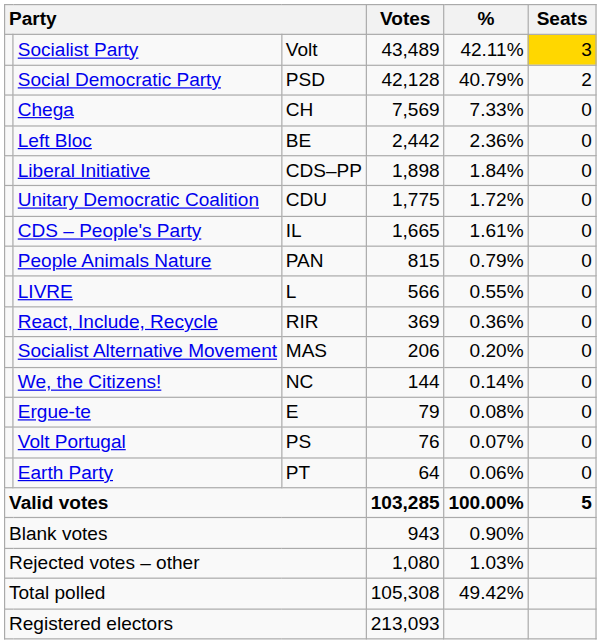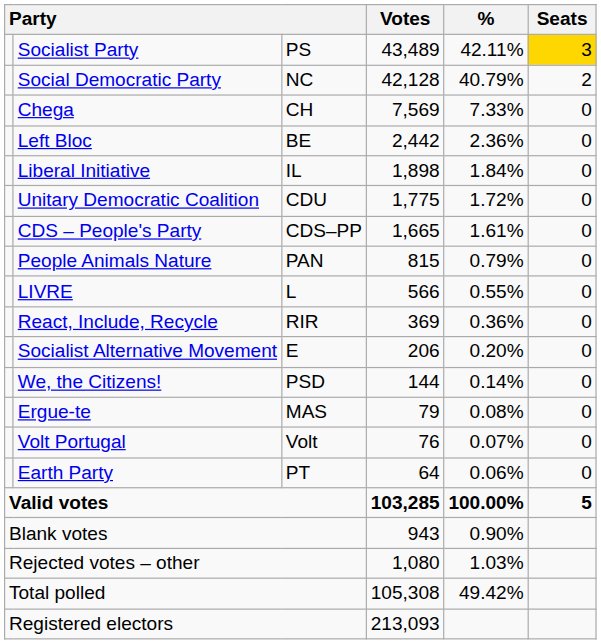 <table class="wikitable" border="1" style="text-align:right;">
 <tr>
 <th style="text-align:left;" colspan=3>Party</th>
 <th align=center width="50">Votes</th>
 <th align=center width="50">%</th>
 <th align=center width="50">Seats</th>
 </tr>
 <tr>
 <td></td>
 <td align=left><a href='#'>Socialist Party</a></td>
-<td align=left>Volt</td>
+<td align=left>PS</td>
 <td>43,489</td>
 <td>42.11%</td>
 <td style="background: gold;">3</td>
 </tr>
 <tr>
 <td></td>
 <td align=left><a href='#'>Social Democratic Party</a></td>
-<td align=left>PSD</td>
+<td align=left>NC</td>
 <td>42,128</td>
 <td>40.79%</td>
 <td>2</td>
 </tr>
 <tr>
 <td></td>
 <td align=left><a href='#'>Chega</a></td>
 <td align=left>CH</td>
 <td>7,569</td>
 <td>7.33%</td>
 <td>0</td>
 </tr>
 <tr>
 <td></td>
 <td align=left><a href='#'>Left Bloc</a></td>
 <td align=left>BE</td>
 <td>2,442</td>
 <td>2.36%</td>
 <td>0</td>
 </tr>
 <tr>
 <td></td>
 <td align=left><a href='#'>Liberal Initiative</a></td>
-<td align=left style="white-space: nowrap;">CDS–PP</td>
+<td align=left>IL</td>
 <td>1,898</td>
 <td>1.84%</td>
 <td>0</td>
 </tr>
 <tr>
 <td></td>
 <td align=left style="white-space: nowrap;"><a href='#'>Unitary Democratic Coalition</a></td>
 <td align=left>CDU</td>
 <td>1,775</td>
 <td>1.72%</td>
 <td>0</td>
 </tr>
 <tr>
 <td></td>
 <td align=left><a href='#'>CDS – People's Party</a></td>
-<td align=left>IL</td>
+<td align=left style="white-space: nowrap;">CDS–PP</td>
 <td>1,665</td>
 <td>1.61%</td>
 <td>0</td>
 </tr>
 <tr>
 <td></td>
 <td align=left><a href='#'>People Animals Nature</a></td>
 <td align=left>PAN</td>
 <td>815</td>
 <td>0.79%</td>
 <td>0</td>
 </tr>
 <tr>
 <td></td>
 <td align=left><a href='#'>LIVRE</a></td>
 <td align=left>L</td>
 <td>566</td>
 <td>0.55%</td>
 <td>0</td>
 </tr>
 <tr>
 <td></td>
 <td align=left><a href='#'>React, Include, Recycle</a></td>
 <td align=left>RIR</td>
 <td>369</td>
 <td>0.36%</td>
 <td>0</td>
 </tr>
 <tr>
 <td></td>
 <td align=left><a href='#'>Socialist Alternative Movement</a></td>
-<td align=left>MAS</td>
+<td align=left>E</td>
 <td>206</td>
 <td>0.20%</td>
 <td>0</td>
 </tr>
 <tr>
 <td></td>
 <td align=left><a href='#'>We, the Citizens!</a></td>
-<td align=left>NC</td>
+<td align=left>PSD</td>
 <td>144</td>
 <td>0.14%</td>
 <td>0</td>
 </tr>
 <tr>
 <td></td>
 <td align=left><a href='#'>Ergue-te</a></td>
-<td align=left>E</td>
+<td align=left>MAS</td>
 <td>79</td>
 <td>0.08%</td>
 <td>0</td>
 </tr>
 <tr>
 <td></td>
 <td align=left><a href='#'>Volt Portugal</a></td>
-<td align=left>PS</td>
+<td align=left>Volt</td>
 <td>76</td>
 <td>0.07%</td>
 <td>0</td>
 </tr>
 <tr>
 <td></td>
 <td align=left><a href='#'>Earth Party</a></td>
 <td align=left>PT</td>
 <td>64</td>
 <td>0.06%</td>
 <td>0</td>
 </tr>
 <tr style="font-weight:bold">
 <td align=left colspan=3>Valid votes</td>
 <td>103,285</td>
 <td>100.00%</td>
 <td>5</td>
 </tr>
 <tr>
 <td align=left colspan=3>Blank votes</td>
 <td>943</td>
 <td>0.90%</td>
 <td></td>
 </tr>
 <tr>
 <td align=left colspan=3>Rejected votes – other</td>
 <td>1,080</td>
 <td>1.03%</td>
 <td></td>
 </tr>
 <tr>
 <td align=left colspan=3>Total polled</td>
 <td>105,308</td>
 <td>49.42%</td>
 <td></td>
 </tr>
 <tr>
 <td align=left colspan=3>Registered electors</td>
 <td>213,093</td>
 <td></td>
 <td></td>
 </tr>
 </table>
